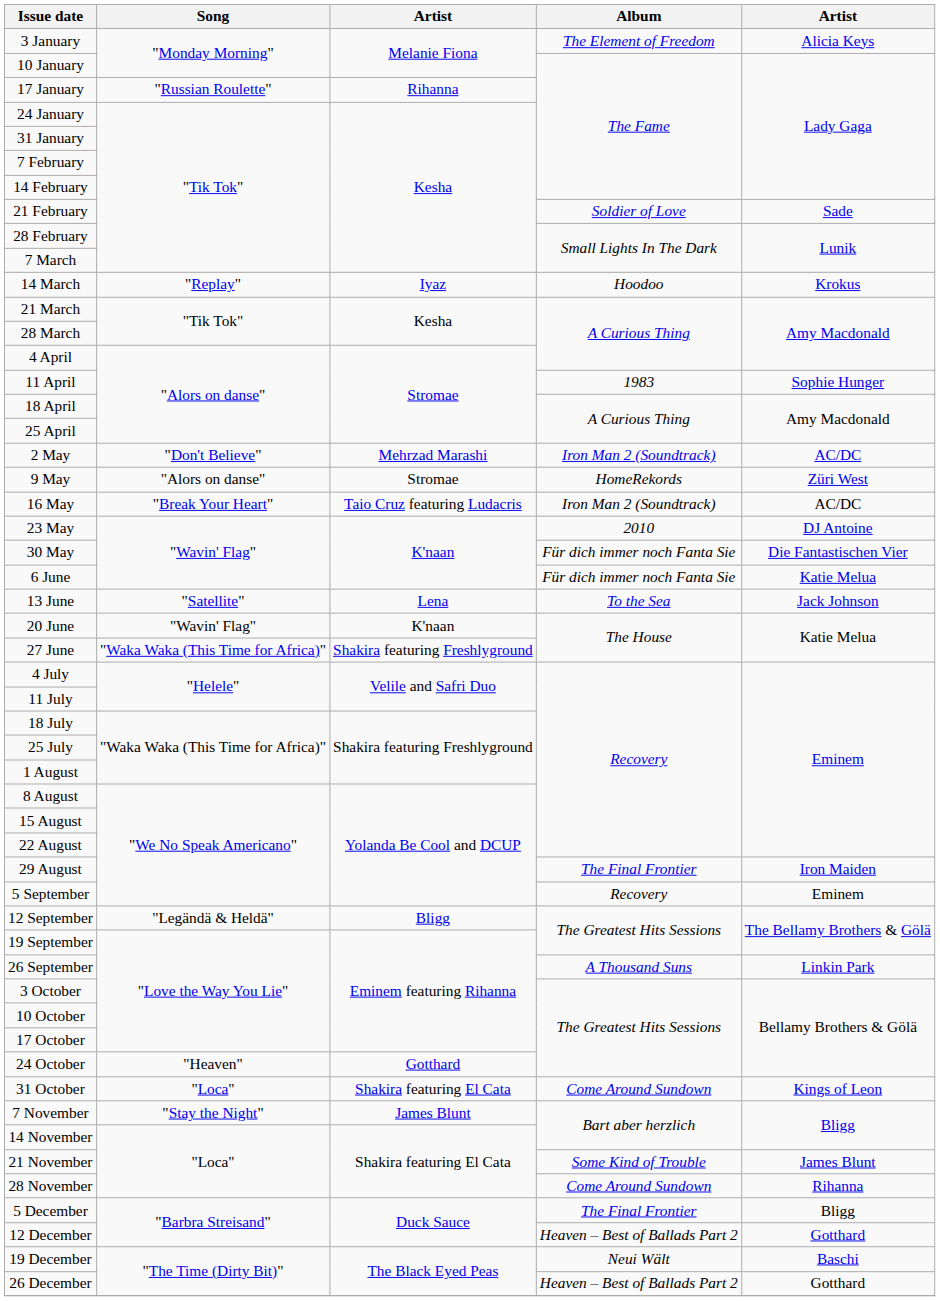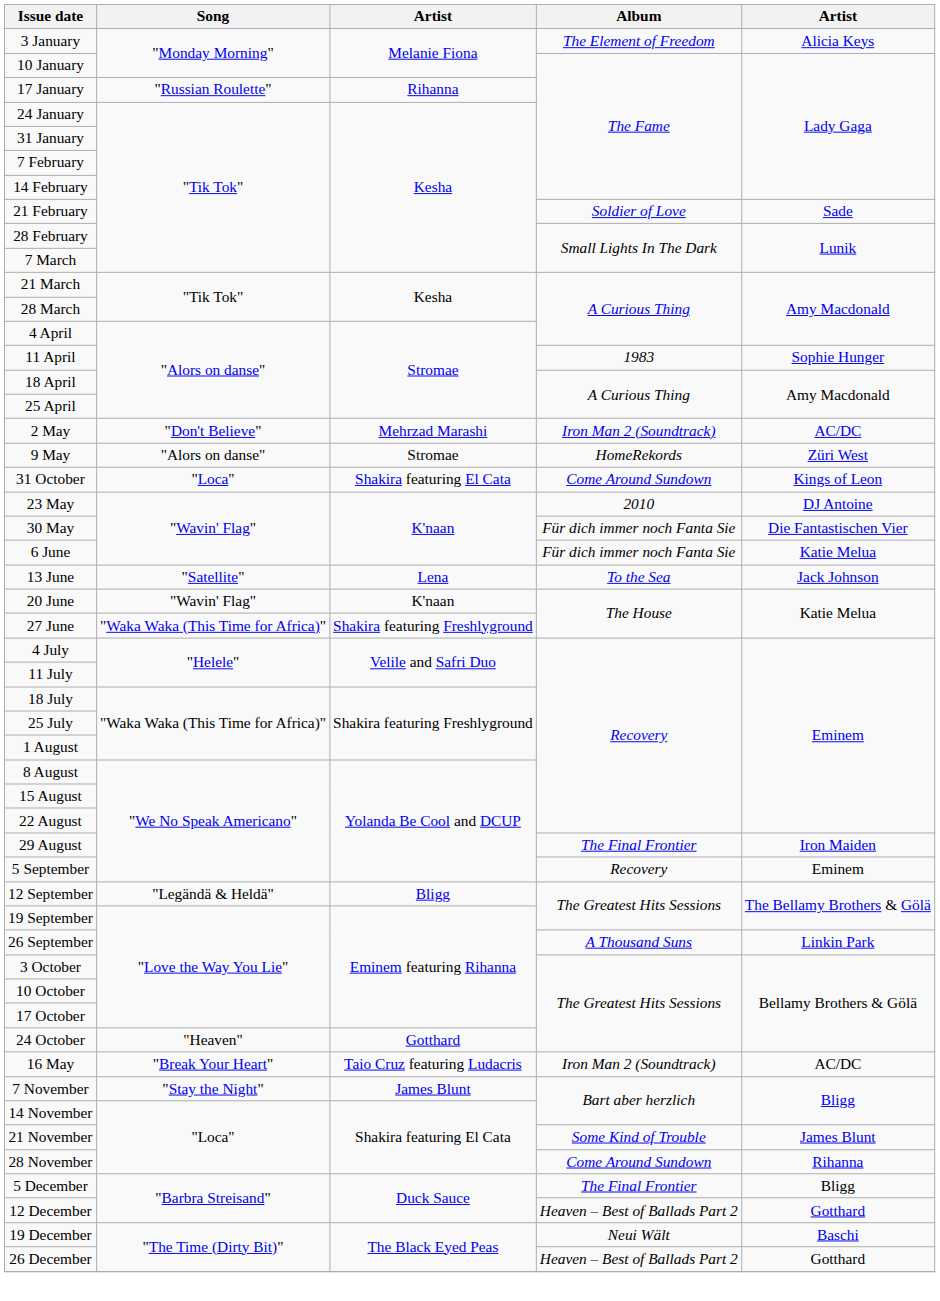 <table class="wikitable plainrowheaders" style="text-align:center">
 <tr>
 <th>Issue date</th>
 <th>Song</th>
 <th>Artist</th>
 <th>Album</th>
 <th>Artist</th>
 </tr>
 <tr>
 <td>3 January</td>
 <td rowspan="2">"<a href='#'>Monday Morning</a>"</td>
 <td rowspan="2"><a href='#'>Melanie Fiona</a></td>
 <td><em><a href='#'>The Element of Freedom</a></em></td>
 <td><a href='#'>Alicia Keys</a></td>
 </tr>
 <tr>
 <td>10 January</td>
 <td rowspan="6"><em><a href='#'>The Fame</a></em></td>
 <td rowspan="6"><a href='#'>Lady Gaga</a></td>
 </tr>
 <tr>
 <td>17 January</td>
 <td>"<a href='#'>Russian Roulette</a>"</td>
 <td><a href='#'>Rihanna</a></td>
 </tr>
 <tr>
 <td>24 January</td>
 <td rowspan="7">"<a href='#'>Tik Tok</a>"</td>
 <td rowspan="7"><a href='#'>Kesha</a></td>
 </tr>
 <tr>
 <td>31 January</td>
 </tr>
 <tr>
 <td>7 February</td>
 </tr>
 <tr>
 <td>14 February</td>
 </tr>
 <tr>
 <td>21 February</td>
 <td><em><a href='#'>Soldier of Love</a></em></td>
 <td><a href='#'>Sade</a></td>
 </tr>
 <tr>
 <td>28 February</td>
 <td rowspan="2"><em>Small Lights In The Dark</em></td>
 <td rowspan="2"><a href='#'>Lunik</a></td>
 </tr>
 <tr>
 <td>7 March</td>
 </tr>
 <tr>
-<td>14 March</td>
-<td>"<a href='#'>Replay</a>"</td>
-<td><a href='#'>Iyaz</a></td>
-<td><em>Hoodoo</em></td>
-<td><a href='#'>Krokus</a></td>
-</tr>
-<tr>
 <td>21 March</td>
 <td rowspan="2">"Tik Tok"</td>
 <td rowspan="2">Kesha</td>
 <td rowspan="3"><em><a href='#'>A Curious Thing</a></em></td>
 <td rowspan="3"><a href='#'>Amy Macdonald</a></td>
 </tr>
 <tr>
 <td>28 March</td>
 </tr>
 <tr>
 <td>4 April</td>
 <td rowspan="4">"<a href='#'>Alors on danse</a>"</td>
 <td rowspan="4"><a href='#'>Stromae</a></td>
 </tr>
 <tr>
 <td>11 April</td>
 <td><em>1983</em></td>
 <td><a href='#'>Sophie Hunger</a></td>
 </tr>
 <tr>
 <td>18 April</td>
 <td rowspan="2"><em>A Curious Thing</em></td>
 <td rowspan="2">Amy Macdonald</td>
 </tr>
 <tr>
 <td>25 April</td>
 </tr>
 <tr>
 <td>2 May</td>
 <td>"<a href='#'>Don't Believe</a>"</td>
 <td><a href='#'>Mehrzad Marashi</a></td>
 <td><em><a href='#'>Iron Man 2 (Soundtrack)</a></em></td>
 <td><a href='#'>AC/DC</a></td>
 </tr>
 <tr>
 <td>9 May</td>
 <td>"Alors on danse"</td>
 <td>Stromae</td>
 <td><em>HomeRekords</em></td>
 <td><a href='#'>Züri West</a></td>
 </tr>
 <tr>
-<td>16 May</td>
-<td>"<a href='#'>Break Your Heart</a>"</td>
-<td><a href='#'>Taio Cruz</a> featuring <a href='#'>Ludacris</a></td>
-<td><em>Iron Man 2 (Soundtrack)</em></td>
-<td>AC/DC</td>
+<td>31 October</td>
+<td>"<a href='#'>Loca</a>"</td>
+<td><a href='#'>Shakira</a> featuring <a href='#'>El Cata</a></td>
+<td><em><a href='#'>Come Around Sundown</a></em></td>
+<td><a href='#'>Kings of Leon</a></td>
 </tr>
 <tr>
 <td>23 May</td>
 <td rowspan="3">"<a href='#'>Wavin' Flag</a>"</td>
 <td rowspan="3"><a href='#'>K'naan</a></td>
 <td><em>2010</em></td>
 <td><a href='#'>DJ Antoine</a></td>
 </tr>
 <tr>
 <td>30 May</td>
 <td><em>Für dich immer noch Fanta Sie</em></td>
 <td><a href='#'>Die Fantastischen Vier</a></td>
 </tr>
 <tr>
 <td>6 June</td>
 <td><em>Für dich immer noch Fanta Sie</em></td>
 <td><a href='#'>Katie Melua</a></td>
 </tr>
 <tr>
 <td>13 June</td>
 <td>"<a href='#'>Satellite</a>"</td>
 <td><a href='#'>Lena</a></td>
 <td><em><a href='#'>To the Sea</a></em></td>
 <td><a href='#'>Jack Johnson</a></td>
 </tr>
 <tr>
 <td>20 June</td>
 <td>"Wavin' Flag"</td>
 <td>K'naan</td>
 <td rowspan="2"><em>The House</em></td>
 <td rowspan="2">Katie Melua</td>
 </tr>
 <tr>
 <td>27 June</td>
 <td>"<a href='#'>Waka Waka (This Time for Africa)</a>"</td>
 <td><a href='#'>Shakira</a> featuring <a href='#'>Freshlyground</a></td>
 </tr>
 <tr>
 <td>4 July</td>
 <td rowspan="2">"<a href='#'>Helele</a>"</td>
 <td rowspan="2"><a href='#'>Velile</a> and <a href='#'>Safri Duo</a></td>
 <td rowspan="8"><em><a href='#'>Recovery</a></em></td>
 <td rowspan="8"><a href='#'>Eminem</a></td>
 </tr>
 <tr>
 <td>11 July</td>
 </tr>
 <tr>
 <td>18 July</td>
 <td rowspan="3">"Waka Waka (This Time for Africa)"</td>
 <td rowspan="3">Shakira featuring Freshlyground</td>
 </tr>
 <tr>
 <td>25 July</td>
 </tr>
 <tr>
 <td>1 August</td>
 </tr>
 <tr>
 <td>8 August</td>
 <td rowspan="5">"<a href='#'>We No Speak Americano</a>"</td>
 <td rowspan="5"><a href='#'>Yolanda Be Cool</a> and <a href='#'>DCUP</a></td>
 </tr>
 <tr>
 <td>15 August</td>
 </tr>
 <tr>
 <td>22 August</td>
 </tr>
 <tr>
 <td>29 August</td>
 <td><em><a href='#'>The Final Frontier</a></em></td>
 <td><a href='#'>Iron Maiden</a></td>
 </tr>
 <tr>
 <td>5 September</td>
 <td><em>Recovery</em></td>
 <td>Eminem</td>
 </tr>
 <tr>
 <td>12 September</td>
 <td>"Legändä & Heldä"</td>
 <td><a href='#'>Bligg</a></td>
 <td rowspan="2"><em>The Greatest Hits Sessions</em></td>
 <td rowspan="2"><a href='#'>The Bellamy Brothers</a> & <a href='#'>Gölä</a></td>
 </tr>
 <tr>
 <td>19 September</td>
 <td rowspan="5">"<a href='#'>Love the Way You Lie</a>"</td>
 <td rowspan="5"><a href='#'>Eminem</a> featuring <a href='#'>Rihanna</a></td>
 </tr>
 <tr>
 <td>26 September</td>
 <td><em><a href='#'>A Thousand Suns</a></em></td>
 <td><a href='#'>Linkin Park</a></td>
 </tr>
 <tr>
 <td>3 October</td>
 <td rowspan="4"><em>The Greatest Hits Sessions</em></td>
 <td rowspan="4">Bellamy Brothers & Gölä</td>
 </tr>
 <tr>
 <td>10 October</td>
 </tr>
 <tr>
 <td>17 October</td>
 </tr>
 <tr>
 <td>24 October</td>
 <td>"Heaven"</td>
 <td><a href='#'>Gotthard</a></td>
 </tr>
 <tr>
-<td>31 October</td>
-<td>"<a href='#'>Loca</a>"</td>
-<td><a href='#'>Shakira</a> featuring <a href='#'>El Cata</a></td>
-<td><em><a href='#'>Come Around Sundown</a></em></td>
-<td><a href='#'>Kings of Leon</a></td>
+<td>16 May</td>
+<td>"<a href='#'>Break Your Heart</a>"</td>
+<td><a href='#'>Taio Cruz</a> featuring <a href='#'>Ludacris</a></td>
+<td><em>Iron Man 2 (Soundtrack)</em></td>
+<td>AC/DC</td>
 </tr>
 <tr>
 <td>7 November</td>
 <td>"<a href='#'>Stay the Night</a>"</td>
 <td><a href='#'>James Blunt</a></td>
 <td rowspan="2"><em>Bart aber herzlich</em></td>
 <td rowspan="2"><a href='#'>Bligg</a></td>
 </tr>
 <tr>
 <td>14 November</td>
 <td rowspan="3">"Loca"</td>
 <td rowspan="3">Shakira featuring El Cata</td>
 </tr>
 <tr>
 <td>21 November</td>
 <td><em><a href='#'>Some Kind of Trouble</a></em></td>
 <td><a href='#'>James Blunt</a></td>
 </tr>
 <tr>
 <td>28 November</td>
 <td><em><a href='#'>Come Around Sundown</a></em></td>
 <td><a href='#'>Rihanna</a></td>
 </tr>
 <tr>
 <td>5 December</td>
 <td rowspan="2">"<a href='#'>Barbra Streisand</a>"</td>
 <td rowspan="2"><a href='#'>Duck Sauce</a></td>
 <td><em><a href='#'>The Final Frontier</a></em></td>
 <td>Bligg</td>
 </tr>
 <tr>
 <td>12 December</td>
 <td><em>Heaven – Best of Ballads Part 2</em></td>
 <td><a href='#'>Gotthard</a></td>
 </tr>
 <tr>
 <td>19 December</td>
 <td rowspan="2">"<a href='#'>The Time (Dirty Bit)</a>"</td>
 <td rowspan="2"><a href='#'>The Black Eyed Peas</a></td>
 <td><em>Neui Wält</em></td>
 <td><a href='#'>Baschi</a></td>
 </tr>
 <tr>
 <td>26 December</td>
 <td><em>Heaven – Best of Ballads Part 2</em></td>
 <td>Gotthard</td>
 </tr>
 <tr>
 </tr>
 </table>
